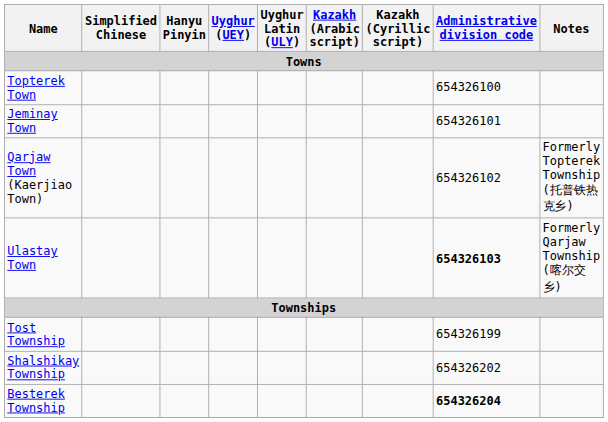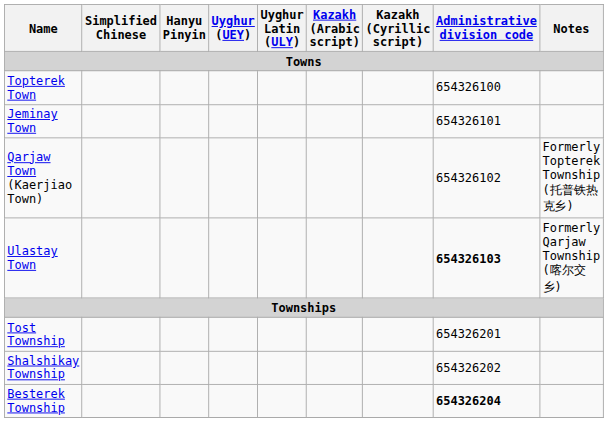 <table class="wikitable" align="center" style="width:50%; border="1">
 <tr>
 <th>Name</th>
 <th>Simplified Chinese</th>
 <th>Hanyu Pinyin</th>
 <th><a href='#'>Uyghur</a> (<a href='#'>UEY</a>)</th>
 <th>Uyghur Latin (<a href='#'>ULY</a>)</th>
 <th><a href='#'>Kazakh</a> (Arabic script)</th>
 <th>Kazakh (Cyrillic script)</th>
 <th><a href='#'>Administrative division code</a></th>
 <th>Notes</th>
 </tr>
 <tr>
 <td colspan="10"  style="text-align:center; background:#d3d3d3;"><strong>Towns</strong></td>
 </tr>
 <tr --------->
 <td><a href='#'>Topterek Town</a></td>
 <td></td>
 <td></td>
 <td></td>
 <td></td>
 <td></td>
 <td></td>
 <td>654326100</td>
 <td></td>
 </tr>
 <tr>
 <td><a href='#'>Jeminay Town</a></td>
 <td></td>
 <td></td>
 <td></td>
 <td></td>
 <td></td>
 <td></td>
 <td>654326101</td>
 <td></td>
 </tr>
 <tr>
 <td><a href='#'>Qarjaw Town</a><br>(Kaerjiao Town)</td>
 <td></td>
 <td></td>
 <td></td>
 <td></td>
 <td></td>
 <td></td>
 <td>654326102</td>
 <td>Formerly Topterek Township (托普铁热克乡)</td>
 </tr>
 <tr>
 <td><a href='#'>Ulastay Town</a></td>
 <td></td>
 <td></td>
 <td></td>
 <td></td>
 <td></td>
 <td></td>
 <td><strong>654326103</strong></td>
 <td>Formerly Qarjaw Township (喀尔交乡)</td>
 </tr>
 <tr>
 <td colspan="10"  style="text-align:center; background:#d3d3d3;"><strong>Townships</strong></td>
 </tr>
 <tr --------->
 <td><a href='#'>Tost Township</a></td>
 <td></td>
 <td></td>
 <td></td>
 <td></td>
 <td></td>
 <td></td>
-<td>654326199</td>
+<td>654326201</td>
 <td></td>
 </tr>
 <tr>
 <td><a href='#'>Shalshikay Township</a></td>
 <td></td>
 <td></td>
 <td></td>
 <td></td>
 <td></td>
 <td></td>
 <td>654326202</td>
 <td></td>
 </tr>
 <tr>
 <td><a href='#'>Besterek Township</a></td>
 <td></td>
 <td></td>
 <td></td>
 <td></td>
 <td></td>
 <td></td>
 <td><strong>654326204</strong></td>
 <td></td>
 </tr>
 <tr>
 </tr>
 </table>
